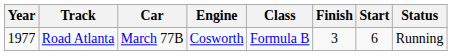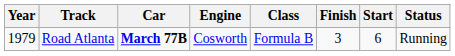 <table class="wikitable" style="text-align:center; font-size:90%">
 <tr>
 <th>Year</th>
 <th>Track</th>
 <th>Car</th>
 <th>Engine</th>
 <th>Class</th>
 <th>Finish</th>
 <th>Start</th>
 <th>Status</th>
 </tr>
 <tr>
-<td>1977</td>
+<td>1979</td>
 <td><a href='#'>Road Atlanta</a></td>
-<td><a href='#'>March</a> 77B</td>
+<td><strong><a href='#'>March</a> 77B</strong></td>
 <td><a href='#'>Cosworth</a></td>
 <td><a href='#'>Formula B</a></td>
 <td>3</td>
 <td>6</td>
 <td>Running</td>
 </tr>
 </table>
